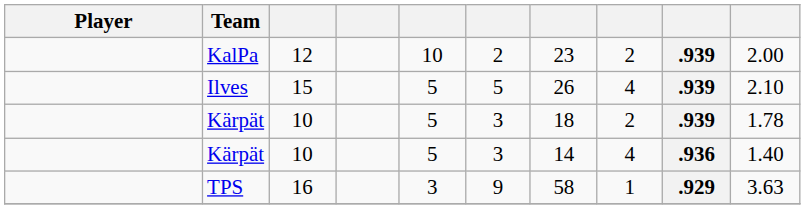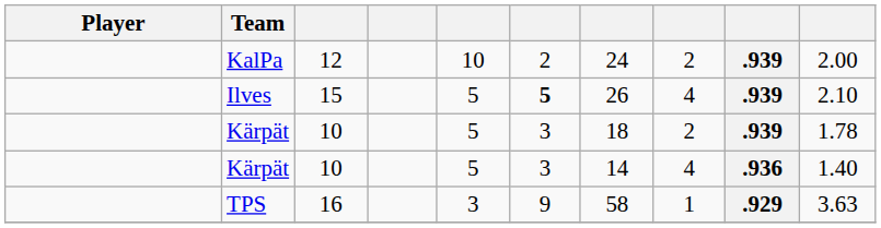 <table class="wikitable sortable" style="text-align: center">
 <tr>
 <th style="width: 10em;">Player</th>
 <th>Team</th>
 <th style="width: 3em;"></th>
 <th style="width: 3em;"></th>
 <th style="width: 3em;"></th>
 <th style="width: 3em;"></th>
 <th style="width: 3em;"></th>
 <th style="width: 3em;"></th>
 <th style="width: 3em;"></th>
 <th style="width: 3em;"></th>
 </tr>
 <tr>
 <td style="text-align:left;"></td>
 <td style="text-align:left;"><a href='#'>KalPa</a></td>
 <td>12 </td>
 <td> </td>
 <td>10 </td>
 <td>2 </td>
-<td>23 </td>
+<td>24 </td>
 <td>2 </td>
 <th>.939 </th>
 <td>2.00 </td>
 </tr>
 <tr>
 <td style="text-align:left;"></td>
 <td style="text-align:left;"><a href='#'>Ilves</a></td>
 <td>15 </td>
 <td> </td>
 <td>5 </td>
-<td>5  </td>
+<td><strong>5  </strong></td>
 <td>26 </td>
 <td>4 </td>
 <th>.939 </th>
 <td>2.10 </td>
 </tr>
 <tr>
 <td style="text-align:left;"></td>
 <td style="text-align:left;"><a href='#'>Kärpät</a></td>
 <td>10 </td>
 <td> </td>
 <td>5 </td>
 <td>3 </td>
 <td>18 </td>
 <td>2 </td>
 <th>.939 </th>
 <td>1.78 </td>
 </tr>
 <tr>
 <td style="text-align:left;"></td>
 <td style="text-align:left;"><a href='#'>Kärpät</a></td>
 <td>10 </td>
 <td> </td>
 <td>5 </td>
 <td>3 </td>
 <td>14 </td>
 <td>4 </td>
 <th>.936 </th>
 <td>1.40 </td>
 </tr>
 <tr>
 <td style="text-align:left;"></td>
 <td style="text-align:left;"><a href='#'>TPS</a></td>
 <td>16 </td>
 <td> </td>
 <td>3 </td>
 <td>9 </td>
 <td>58 </td>
 <td>1 </td>
 <th>.929 </th>
 <td>3.63 </td>
 </tr>
 <tr>
 </tr>
 </table>
